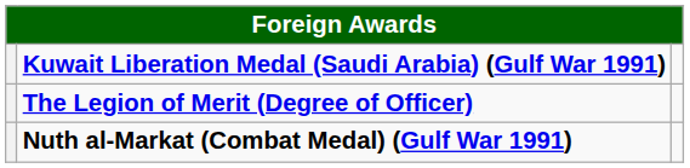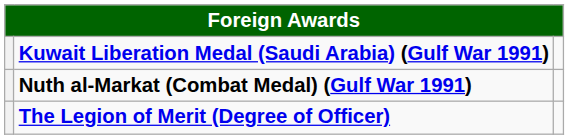 <table class="wikitable">
 <tr>
 <th colspan="3" style="background:#006400; color:#FFFFFF; text-align:center"><strong>Foreign Awards</strong></th>
 </tr>
 <tr>
 <th></th>
 <td><strong><a href='#'>Kuwait Liberation Medal (Saudi Arabia)</a> (<a href='#'>Gulf War 1991</a>)</strong></td>
 <td></td>
 </tr>
 <tr>
+<th></th>
+<td><strong>Nuth al-Markat (Combat Medal) (<a href='#'>Gulf War 1991</a>)</strong></td>
+<td></td>
+</tr>
+<tr>
 <th><strong></strong></th>
 <td><strong><a href='#'>The Legion of Merit (Degree of Officer)</a></strong></td>
 <td></td>
 </tr>
-<tr>
-<th></th>
-<td><strong>Nuth al-Markat (Combat Medal) (<a href='#'>Gulf War 1991</a>)</strong></td>
-<td></td>
-</tr>
 </table>
